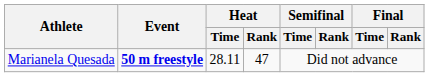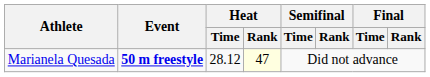 <table class=wikitable style="font-size:90%">
 <tr>
 <th rowspan="2">Athlete</th>
 <th rowspan="2">Event</th>
 <th colspan="2">Heat</th>
 <th colspan="2">Semifinal</th>
 <th colspan="2">Final</th>
 </tr>
 <tr style="font-size:95%">
 <th>Time</th>
 <th>Rank</th>
 <th>Time</th>
 <th>Rank</th>
 <th>Time</th>
 <th>Rank</th>
 </tr>
 <tr align=center>
 <td align=left><a href='#'>Marianela Quesada</a></td>
 <td align=left><strong><a href='#'>50 m freestyle</a></strong></td>
-<td>28.11</td>
-<td>47</td>
+<td>28.12</td>
+<td style="background: lightyellow;">47</td>
 <td colspan=4>Did not advance</td>
 </tr>
 </table>
